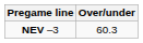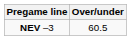 <table class="wikitable">
 <tr align="center">
 <th style=>Pregame line</th>
 <th style=>Over/under</th>
 </tr>
 <tr align="center">
 <td><strong>NEV</strong> –3</td>
-<td>60.3</td>
+<td>60.5</td>
 </tr>
 </table>
